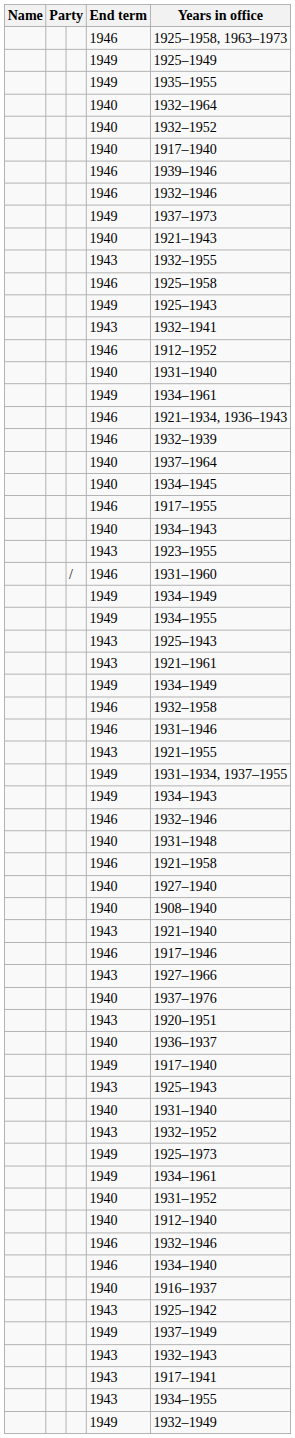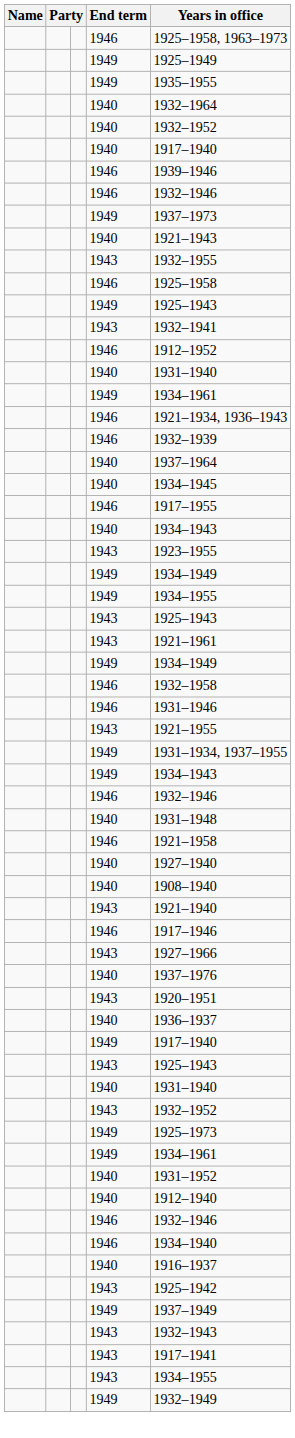 <table class="wikitable sortable">
 <tr>
 <th>Name</th>
 <th colspan=2>Party</th>
 <th>End term</th>
 <th>Years in office</th>
 </tr>
 <tr>
 <td></td>
 <td> </td>
 <td></td>
 <td>1946</td>
 <td>1925–1958, 1963–1973</td>
 </tr>
 <tr>
 <td></td>
 <td> </td>
 <td></td>
 <td>1949</td>
 <td>1925–1949</td>
 </tr>
 <tr>
 <td></td>
 <td> </td>
 <td></td>
 <td>1949</td>
 <td>1935–1955</td>
 </tr>
 <tr>
 <td></td>
 <td> </td>
 <td></td>
 <td>1940</td>
 <td>1932–1964</td>
 </tr>
 <tr>
 <td></td>
 <td> </td>
 <td></td>
 <td>1940</td>
 <td>1932–1952</td>
 </tr>
 <tr>
 <td></td>
 <td> </td>
 <td></td>
 <td>1940</td>
 <td>1917–1940</td>
 </tr>
 <tr>
 <td></td>
 <td> </td>
 <td></td>
 <td>1946</td>
 <td>1939–1946</td>
 </tr>
 <tr>
 <td></td>
 <td> </td>
 <td></td>
 <td>1946</td>
 <td>1932–1946</td>
 </tr>
 <tr>
 <td></td>
 <td> </td>
 <td></td>
 <td>1949</td>
 <td>1937–1973</td>
 </tr>
 <tr>
 <td></td>
 <td> </td>
 <td></td>
 <td>1940</td>
 <td>1921–1943</td>
 </tr>
 <tr>
 <td></td>
 <td> </td>
 <td></td>
 <td>1943</td>
 <td>1932–1955</td>
 </tr>
 <tr>
 <td></td>
 <td> </td>
 <td></td>
 <td>1946</td>
 <td>1925–1958</td>
 </tr>
 <tr>
 <td></td>
 <td> </td>
 <td></td>
 <td>1949</td>
 <td>1925–1943</td>
 </tr>
 <tr>
 <td></td>
 <td> </td>
 <td></td>
 <td>1943</td>
 <td>1932–1941</td>
 </tr>
 <tr>
 <td></td>
 <td> </td>
 <td></td>
 <td>1946</td>
 <td>1912–1952</td>
 </tr>
 <tr>
 <td></td>
 <td> </td>
 <td></td>
 <td>1940</td>
 <td>1931–1940</td>
 </tr>
 <tr>
 <td></td>
 <td> </td>
 <td></td>
 <td>1949</td>
 <td>1934–1961</td>
 </tr>
 <tr>
 <td></td>
 <td> </td>
 <td></td>
 <td>1946</td>
 <td>1921–1934, 1936–1943</td>
 </tr>
 <tr>
 <td></td>
 <td> </td>
 <td></td>
 <td>1946</td>
 <td>1932–1939</td>
 </tr>
 <tr>
 <td></td>
 <td> </td>
 <td></td>
 <td>1940</td>
 <td>1937–1964</td>
 </tr>
 <tr>
 <td></td>
 <td> </td>
 <td></td>
 <td>1940</td>
 <td>1934–1945</td>
 </tr>
 <tr>
 <td></td>
 <td> </td>
 <td></td>
 <td>1946</td>
 <td>1917–1955</td>
 </tr>
 <tr>
 <td></td>
 <td> </td>
 <td></td>
 <td>1940</td>
 <td>1934–1943</td>
 </tr>
 <tr>
 <td></td>
 <td> </td>
 <td></td>
 <td>1943</td>
 <td>1923–1955</td>
-</tr>
-<tr>
-<td></td>
-<td> </td>
-<td> / </td>
-<td>1946</td>
-<td>1931–1960</td>
 </tr>
 <tr>
 <td></td>
 <td> </td>
 <td></td>
 <td>1949</td>
 <td>1934–1949</td>
 </tr>
 <tr>
 <td></td>
 <td> </td>
 <td></td>
 <td>1949</td>
 <td>1934–1955</td>
 </tr>
 <tr>
 <td></td>
 <td> </td>
 <td></td>
 <td>1943</td>
 <td>1925–1943</td>
 </tr>
 <tr>
 <td></td>
 <td> </td>
 <td></td>
 <td>1943</td>
 <td>1921–1961</td>
 </tr>
 <tr>
 <td></td>
 <td> </td>
 <td></td>
 <td>1949</td>
 <td>1934–1949</td>
 </tr>
 <tr>
 <td></td>
 <td> </td>
 <td></td>
 <td>1946</td>
 <td>1932–1958</td>
 </tr>
 <tr>
 <td></td>
 <td> </td>
 <td></td>
 <td>1946</td>
 <td>1931–1946</td>
 </tr>
 <tr>
 <td></td>
 <td> </td>
 <td></td>
 <td>1943</td>
 <td>1921–1955</td>
 </tr>
 <tr>
 <td></td>
 <td> </td>
 <td></td>
 <td>1949</td>
 <td>1931–1934, 1937–1955</td>
 </tr>
 <tr>
 <td></td>
 <td> </td>
 <td></td>
 <td>1949</td>
 <td>1934–1943</td>
 </tr>
 <tr>
 <td></td>
 <td> </td>
 <td></td>
 <td>1946</td>
 <td>1932–1946</td>
 </tr>
 <tr>
 <td></td>
 <td> </td>
 <td></td>
 <td>1940</td>
 <td>1931–1948</td>
 </tr>
 <tr>
 <td></td>
 <td> </td>
 <td></td>
 <td>1946</td>
 <td>1921–1958</td>
 </tr>
 <tr>
 <td></td>
 <td> </td>
 <td></td>
 <td>1940</td>
 <td>1927–1940</td>
 </tr>
 <tr>
 <td></td>
 <td> </td>
 <td></td>
 <td>1940</td>
 <td>1908–1940</td>
 </tr>
 <tr>
 <td></td>
 <td> </td>
 <td></td>
 <td>1943</td>
 <td>1921–1940</td>
 </tr>
 <tr>
 <td></td>
 <td> </td>
 <td></td>
 <td>1946</td>
 <td>1917–1946</td>
 </tr>
 <tr>
 <td></td>
 <td> </td>
 <td></td>
 <td>1943</td>
 <td>1927–1966</td>
 </tr>
 <tr>
 <td></td>
 <td> </td>
 <td></td>
 <td>1940</td>
 <td>1937–1976</td>
 </tr>
 <tr>
 <td></td>
 <td> </td>
 <td></td>
 <td>1943</td>
 <td>1920–1951</td>
 </tr>
 <tr>
 <td></td>
 <td> </td>
 <td></td>
 <td>1940</td>
 <td>1936–1937</td>
 </tr>
 <tr>
 <td></td>
 <td> </td>
 <td></td>
 <td>1949</td>
 <td>1917–1940</td>
 </tr>
 <tr>
 <td></td>
 <td> </td>
 <td></td>
 <td>1943</td>
 <td>1925–1943</td>
 </tr>
 <tr>
 <td></td>
 <td> </td>
 <td></td>
 <td>1940</td>
 <td>1931–1940</td>
 </tr>
 <tr>
 <td></td>
 <td> </td>
 <td></td>
 <td>1943</td>
 <td>1932–1952</td>
 </tr>
 <tr>
 <td></td>
 <td> </td>
 <td></td>
 <td>1949</td>
 <td>1925–1973</td>
 </tr>
 <tr>
 <td></td>
 <td> </td>
 <td></td>
 <td>1949</td>
 <td>1934–1961</td>
 </tr>
 <tr>
 <td></td>
 <td> </td>
 <td></td>
 <td>1940</td>
 <td>1931–1952</td>
 </tr>
 <tr>
 <td></td>
 <td> </td>
 <td></td>
 <td>1940</td>
 <td>1912–1940</td>
 </tr>
 <tr>
 <td></td>
 <td> </td>
 <td></td>
 <td>1946</td>
 <td>1932–1946</td>
 </tr>
 <tr>
 <td></td>
 <td> </td>
 <td></td>
 <td>1946</td>
 <td>1934–1940</td>
 </tr>
 <tr>
 <td></td>
 <td> </td>
 <td></td>
 <td>1940</td>
 <td>1916–1937</td>
 </tr>
 <tr>
 <td></td>
 <td> </td>
 <td></td>
 <td>1943</td>
 <td>1925–1942</td>
 </tr>
 <tr>
 <td></td>
 <td> </td>
 <td></td>
 <td>1949</td>
 <td>1937–1949</td>
 </tr>
 <tr>
 <td></td>
 <td> </td>
 <td></td>
 <td>1943</td>
 <td>1932–1943</td>
 </tr>
 <tr>
 <td></td>
 <td> </td>
 <td></td>
 <td>1943</td>
 <td>1917–1941</td>
 </tr>
 <tr>
 <td></td>
 <td> </td>
 <td></td>
 <td>1943</td>
 <td>1934–1955</td>
 </tr>
 <tr>
 <td></td>
 <td> </td>
 <td></td>
 <td>1949</td>
 <td>1932–1949</td>
 </tr>
 </table>
